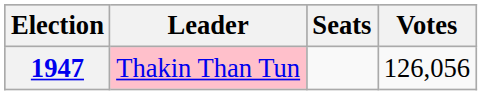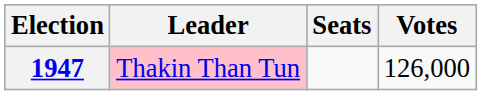 <table class="wikitable">
 <tr>
 <th scope="col">Election</th>
 <th scope="col">Leader</th>
 <th scope="col">Seats</th>
 <th scope="col">Votes</th>
 </tr>
 <tr>
 <th><a href='#'>1947</a></th>
 <td style="background: pink;"><a href='#'>Thakin Than Tun</a></td>
 <td></td>
-<td>126,056</td>
+<td>126,000</td>
 </tr>
 </table>
